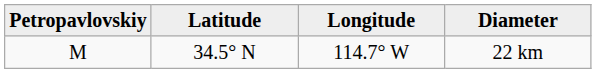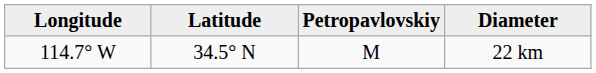 <table class="wikitable">
 <tr>
+<th width="25%" style="background:#eeeeee;">Longitude</th>
+<th width="25%" style="background:#eeeeee;">Latitude</th>
 <th width="25%" style="background:#eeeeee;">Petropavlovskiy</th>
-<th width="25%" style="background:#eeeeee;">Latitude</th>
-<th width="25%" style="background:#eeeeee;">Longitude</th>
 <th width="25%" style="background:#eeeeee;">Diameter</th>
 </tr>
 <tr>
+<td align="center">114.7° W</td>
+<td align="center">34.5° N</td>
 <td align="center">M</td>
-<td align="center">34.5° N</td>
-<td align="center">114.7° W</td>
 <td align="center">22 km</td>
 </tr>
 </table>
